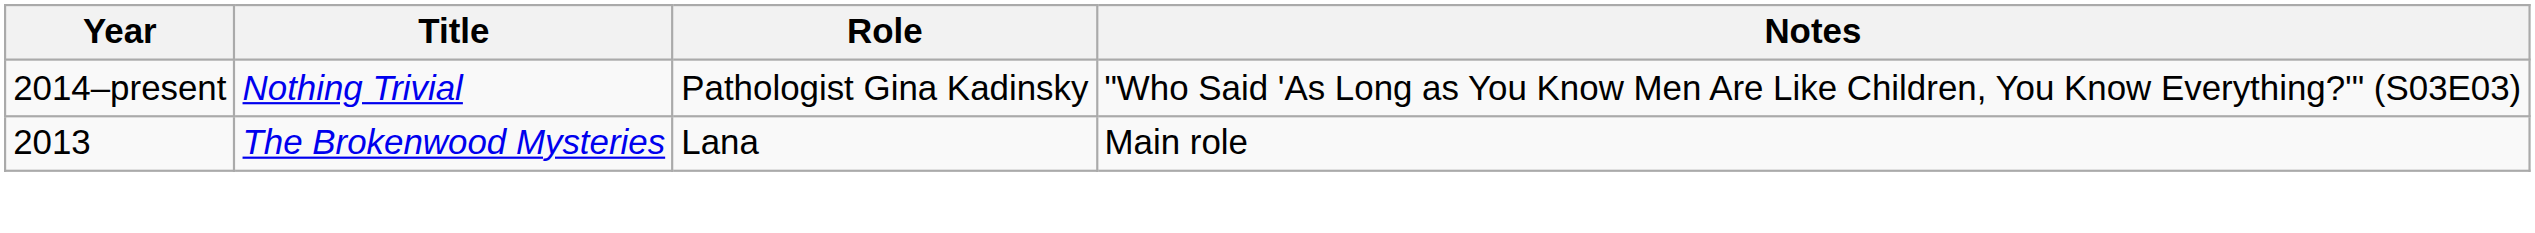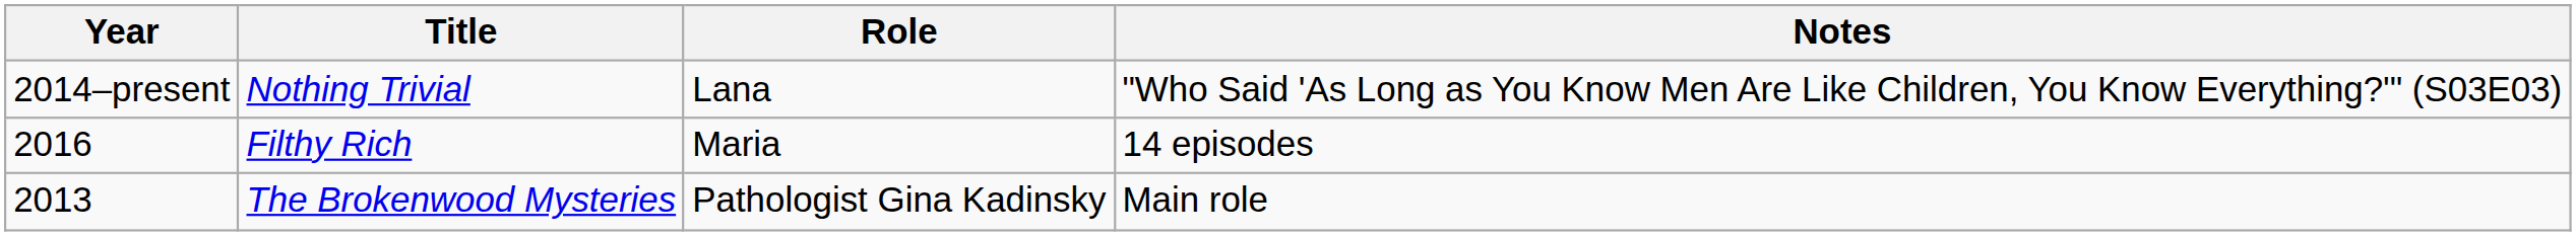 <table class="wikitable sortable">
 <tr>
 <th>Year</th>
 <th>Title</th>
 <th>Role</th>
 <th class="unsortable">Notes</th>
 </tr>
 <tr>
 <td>2014–present</td>
 <td><em><a href='#'>Nothing Trivial</a></em></td>
-<td>Pathologist Gina Kadinsky</td>
+<td>Lana</td>
 <td>"Who Said 'As Long as You Know Men Are Like Children, You Know Everything?'" (S03E03)</td>
+</tr>
+<tr>
+<td>2016</td>
+<td><em><a href='#'>Filthy Rich</a></em></td>
+<td>Maria</td>
+<td>14 episodes</td>
 </tr>
 <tr>
 <td>2013</td>
 <td><em><a href='#'>The Brokenwood Mysteries</a></em></td>
-<td>Lana</td>
+<td>Pathologist Gina Kadinsky</td>
 <td>Main role</td>
 </tr>
 </table>
